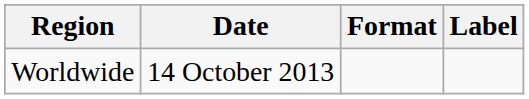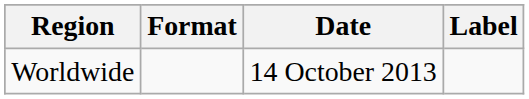 <table class=wikitable>
 <tr>
 <th>Region</th>
+<th>Format</th>
 <th>Date</th>
-<th>Format</th>
 <th>Label</th>
 </tr>
 <tr>
 <td>Worldwide</td>
+<td></td>
 <td>14 October 2013</td>
-<td></td>
 <td></td>
 </tr>
 </table>
